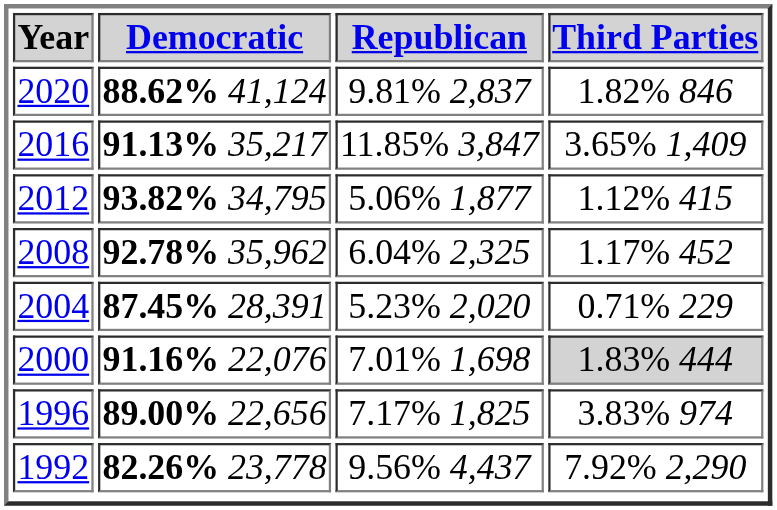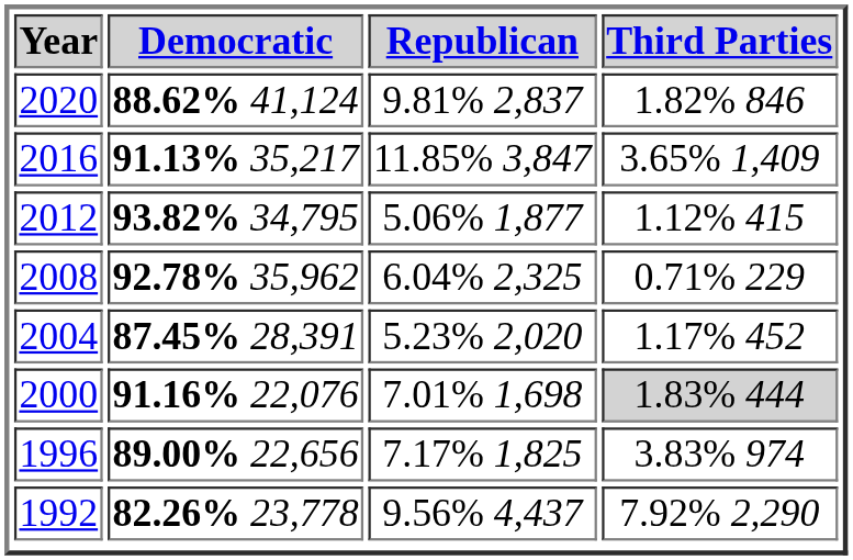 <table border = "2">
 <tr style="background:lightgrey;">
 <th>Year</th>
 <th><a href='#'>Democratic</a></th>
 <th><a href='#'>Republican</a></th>
 <th><a href='#'>Third Parties</a></th>
 </tr>
 <tr>
 <td align="center" ><a href='#'>2020</a></td>
 <td align="center" ><strong>88.62%</strong> <em>41,124</em></td>
 <td align="center" >9.81% <em>2,837</em></td>
 <td align="center" >1.82% <em>846</em></td>
 </tr>
 <tr>
 <td align="center" ><a href='#'>2016</a></td>
 <td align="center" ><strong>91.13%</strong> <em>35,217</em></td>
 <td align="center" >11.85% <em>3,847</em></td>
 <td align="center" >3.65% <em>1,409</em></td>
 </tr>
 <tr>
 <td align="center" ><a href='#'>2012</a></td>
 <td align="center" ><strong>93.82%</strong> <em>34,795</em></td>
 <td align="center" >5.06% <em>1,877</em></td>
 <td align="center" >1.12% <em>415</em></td>
 </tr>
 <tr>
 <td align="center" ><a href='#'>2008</a></td>
 <td align="center" ><strong>92.78%</strong> <em>35,962</em></td>
 <td align="center" >6.04% <em>2,325</em></td>
-<td align="center" >1.17% <em>452</em></td>
+<td align="center" >0.71% <em>229</em></td>
 </tr>
 <tr>
 <td align="center" ><a href='#'>2004</a></td>
 <td align="center" ><strong>87.45%</strong> <em>28,391</em></td>
 <td align="center" >5.23% <em>2,020</em></td>
-<td align="center" >0.71% <em>229</em></td>
+<td align="center" >1.17% <em>452</em></td>
 </tr>
 <tr>
 <td align="center" ><a href='#'>2000</a></td>
 <td align="center" ><strong>91.16%</strong> <em>22,076</em></td>
 <td align="center" >7.01% <em>1,698</em></td>
 <td align="center"  style="background: lightgrey;">1.83% <em>444</em></td>
 </tr>
 <tr>
 <td align="center" ><a href='#'>1996</a></td>
 <td align="center" ><strong>89.00%</strong> <em>22,656</em></td>
 <td align="center" >7.17% <em>1,825</em></td>
 <td align="center" >3.83% <em>974</em></td>
 </tr>
 <tr>
 <td align="center" ><a href='#'>1992</a></td>
 <td align="center" ><strong>82.26%</strong> <em>23,778</em></td>
 <td align="center" >9.56% <em>4,437</em></td>
 <td align="center" >7.92% <em>2,290</em></td>
 </tr>
 <tr>
 </tr>
 </table>
